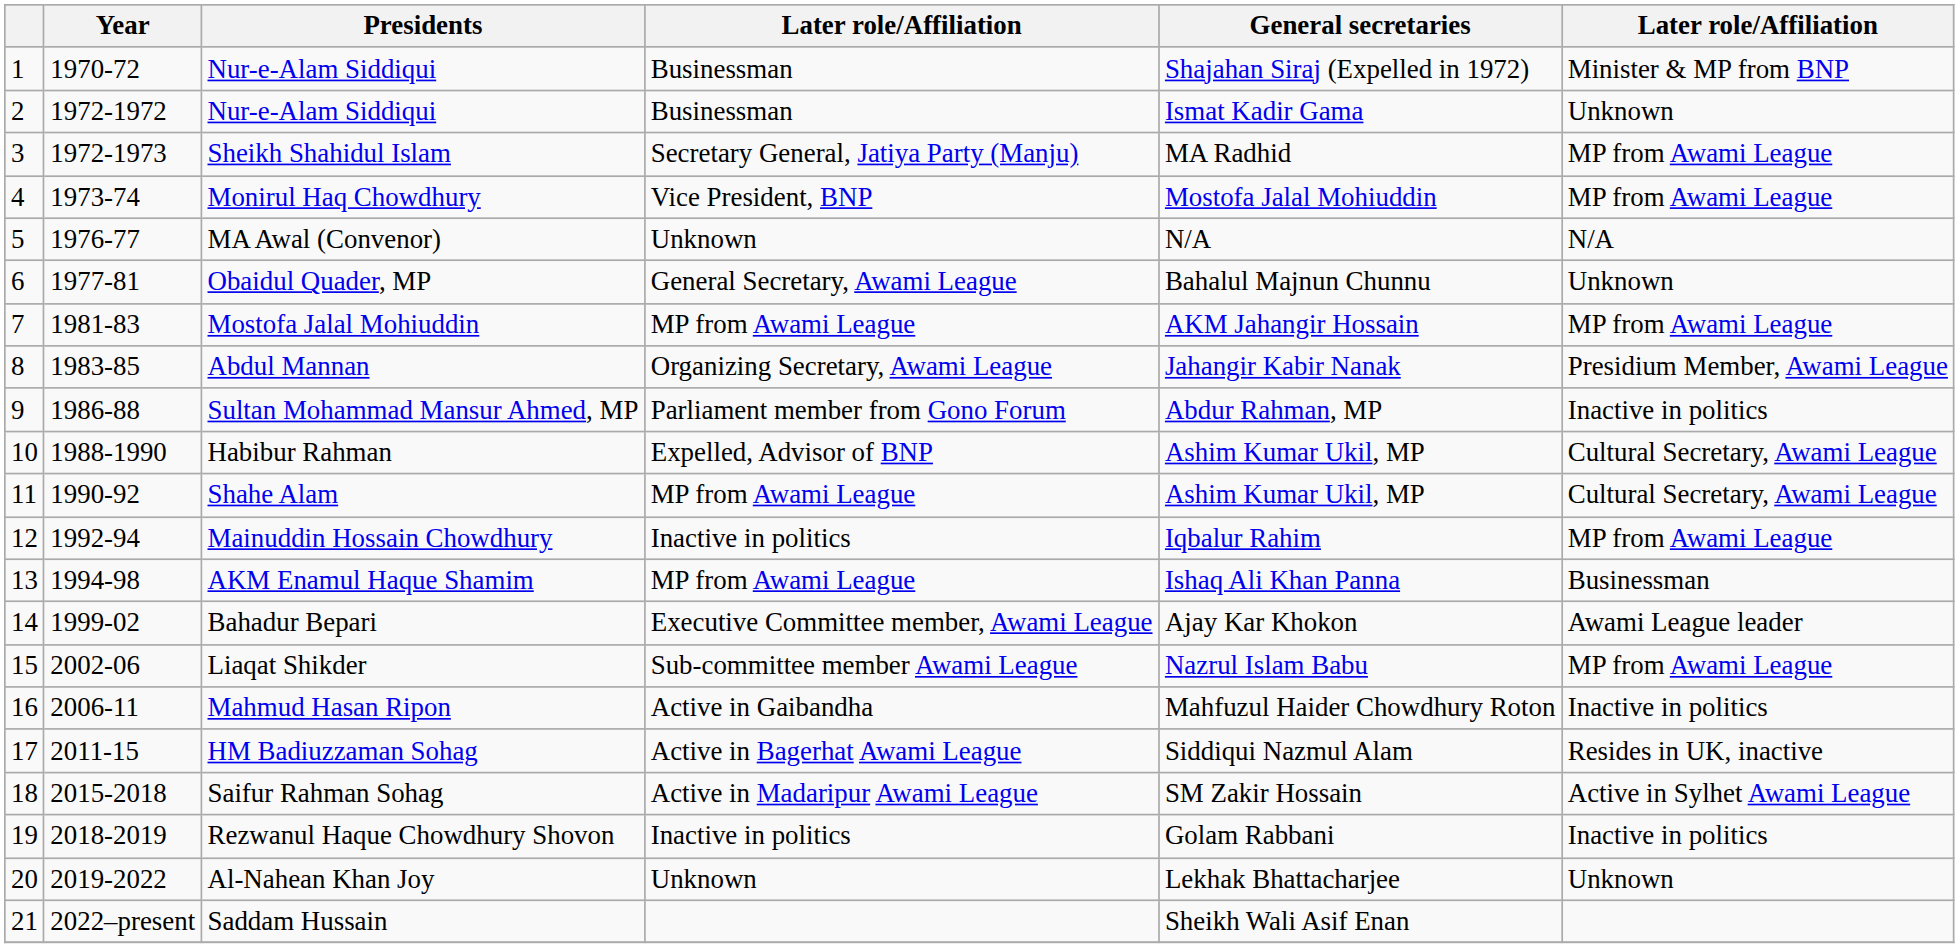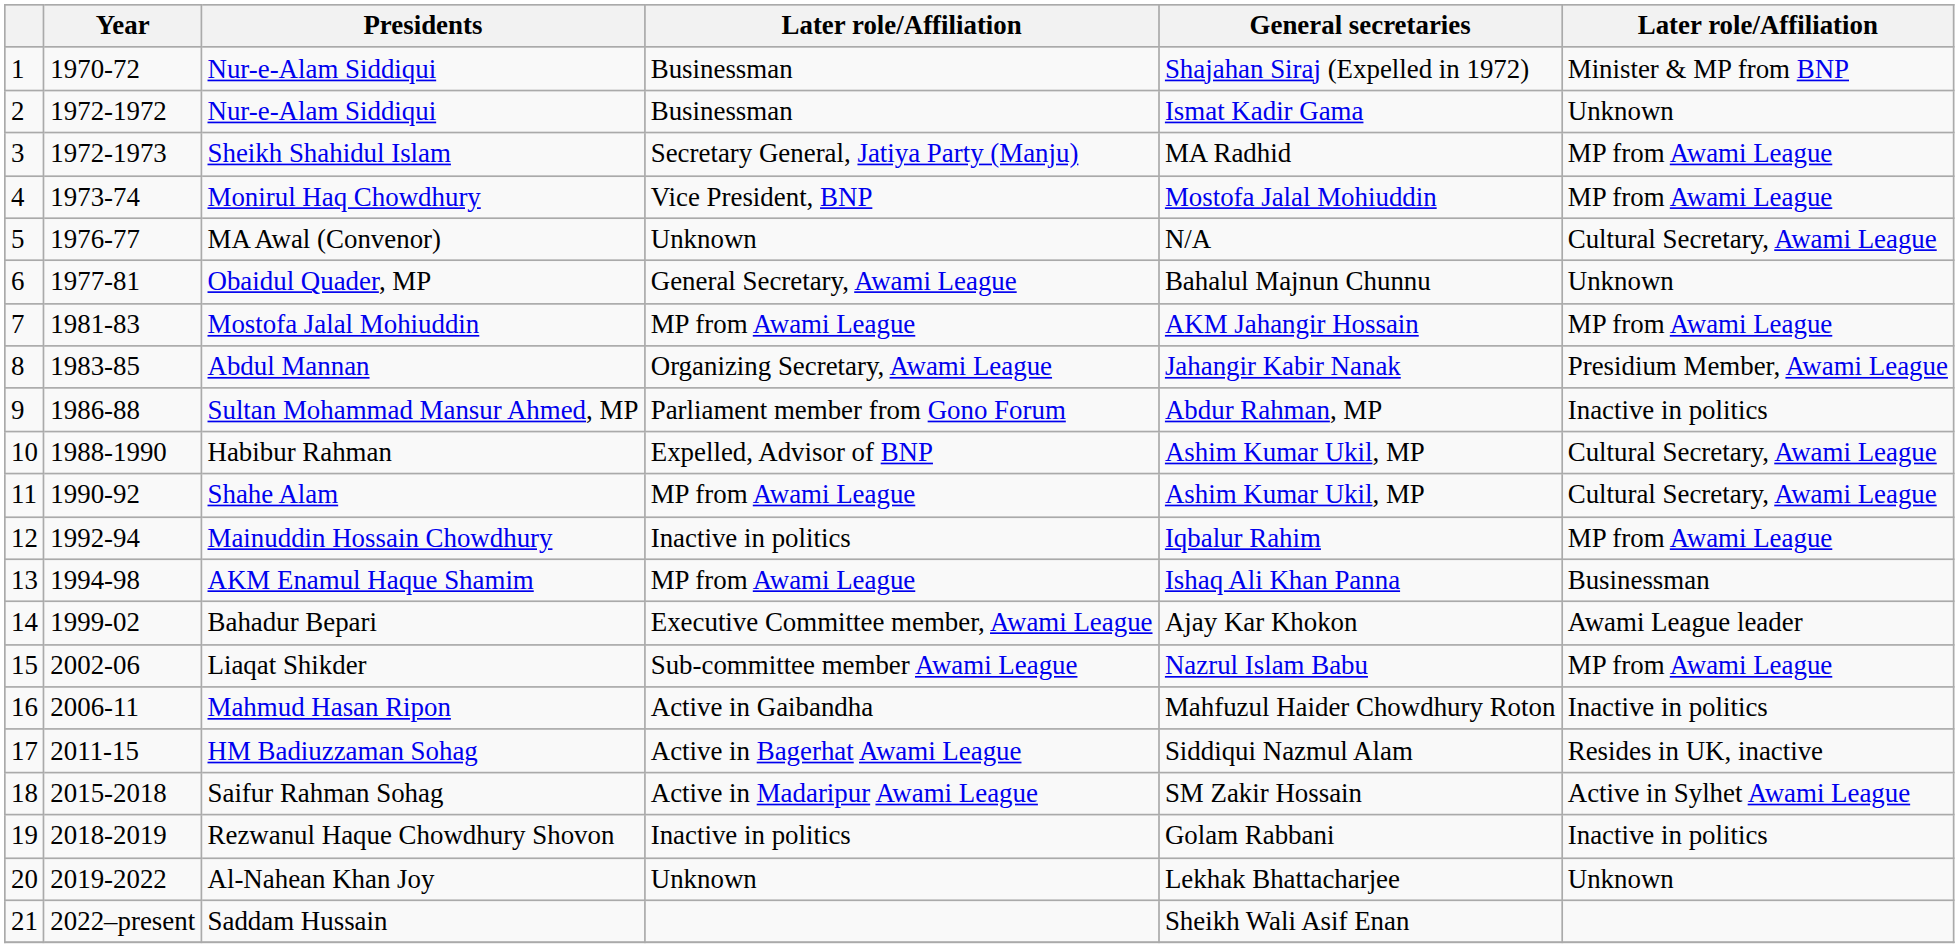 <table class="wikitable" style="text-align:left">
 <tr>
 <th></th>
 <th>Year</th>
 <th>Presidents</th>
 <th>Later role/Affiliation</th>
 <th>General secretaries</th>
 <th>Later role/Affiliation</th>
 </tr>
 <tr>
 <td align="left">1</td>
 <td>1970-72</td>
 <td><a href='#'>Nur-e-Alam Siddiqui</a></td>
 <td>Businessman</td>
 <td><a href='#'>Shajahan Siraj</a> (Expelled in 1972)</td>
 <td>Minister & MP from <a href='#'>BNP</a></td>
 </tr>
 <tr>
 <td align="left">2</td>
 <td>1972-1972</td>
 <td><a href='#'>Nur-e-Alam Siddiqui</a></td>
 <td>Businessman</td>
 <td><a href='#'>Ismat Kadir Gama</a></td>
 <td>Unknown</td>
 </tr>
 <tr>
 <td align="left">3</td>
 <td>1972-1973</td>
 <td><a href='#'>Sheikh Shahidul Islam</a></td>
 <td>Secretary General, <a href='#'>Jatiya Party (Manju)</a></td>
 <td>MA Radhid</td>
 <td>MP from <a href='#'>Awami League</a></td>
 </tr>
 <tr>
 <td align="left">4</td>
 <td>1973-74</td>
 <td><a href='#'>Monirul Haq Chowdhury</a></td>
 <td>Vice President, <a href='#'>BNP</a></td>
 <td><a href='#'>Mostofa Jalal Mohiuddin</a></td>
 <td>MP from <a href='#'>Awami League</a></td>
 </tr>
 <tr>
 <td align="left">5</td>
 <td>1976-77</td>
 <td>MA Awal (Convenor)</td>
 <td>Unknown</td>
 <td>N/A</td>
-<td>N/A</td>
+<td>Cultural Secretary, <a href='#'>Awami League</a></td>
 </tr>
 <tr>
 <td align="left">6</td>
 <td>1977-81</td>
 <td><a href='#'>Obaidul Quader</a>, MP</td>
 <td>General Secretary, <a href='#'>Awami League</a></td>
 <td>Bahalul Majnun Chunnu</td>
 <td>Unknown</td>
 </tr>
 <tr>
 <td align="left">7</td>
 <td>1981-83</td>
 <td><a href='#'>Mostofa Jalal Mohiuddin</a></td>
 <td>MP from <a href='#'>Awami League</a></td>
 <td><a href='#'>AKM Jahangir Hossain</a></td>
 <td>MP from <a href='#'>Awami League</a></td>
 </tr>
 <tr>
 <td align="left">8</td>
 <td>1983-85</td>
 <td><a href='#'>Abdul Mannan</a></td>
 <td>Organizing Secretary, <a href='#'>Awami League</a></td>
 <td><a href='#'>Jahangir Kabir Nanak</a></td>
 <td>Presidium Member, <a href='#'>Awami League</a></td>
 </tr>
 <tr>
 <td align="left">9</td>
 <td>1986-88</td>
 <td><a href='#'>Sultan Mohammad Mansur Ahmed</a>, MP</td>
 <td>Parliament member from <a href='#'>Gono Forum</a></td>
 <td><a href='#'>Abdur Rahman</a>, MP</td>
 <td>Inactive in politics</td>
 </tr>
 <tr>
 <td align="left">10</td>
 <td>1988-1990</td>
 <td>Habibur Rahman</td>
 <td>Expelled, Advisor of <a href='#'>BNP</a></td>
 <td><a href='#'>Ashim Kumar Ukil</a>, MP</td>
 <td>Cultural Secretary, <a href='#'>Awami League</a></td>
 </tr>
 <tr>
 <td align="left">11</td>
 <td>1990-92</td>
 <td><a href='#'>Shahe Alam</a></td>
 <td>MP from <a href='#'>Awami League</a></td>
 <td><a href='#'>Ashim Kumar Ukil</a>, MP</td>
 <td>Cultural Secretary, <a href='#'>Awami League</a></td>
 </tr>
 <tr>
 <td align="left">12</td>
 <td>1992-94</td>
 <td><a href='#'>Mainuddin Hossain Chowdhury</a></td>
 <td>Inactive in politics</td>
 <td><a href='#'>Iqbalur Rahim</a></td>
 <td>MP from <a href='#'>Awami League</a></td>
 </tr>
 <tr>
 <td align="left">13</td>
 <td>1994-98</td>
 <td><a href='#'>AKM Enamul Haque Shamim</a></td>
 <td>MP from <a href='#'>Awami League</a></td>
 <td><a href='#'>Ishaq Ali Khan Panna</a></td>
 <td>Businessman</td>
 </tr>
 <tr>
 <td align="left">14</td>
 <td>1999-02</td>
 <td>Bahadur Bepari</td>
 <td>Executive Committee member, <a href='#'>Awami League</a></td>
 <td>Ajay Kar Khokon</td>
 <td>Awami League leader</td>
 </tr>
 <tr>
 <td align="left">15</td>
 <td>2002-06</td>
 <td>Liaqat Shikder</td>
 <td>Sub-committee member <a href='#'>Awami League</a></td>
 <td><a href='#'>Nazrul Islam Babu</a></td>
 <td>MP from <a href='#'>Awami League</a></td>
 </tr>
 <tr>
 <td align="left">16</td>
 <td>2006-11</td>
 <td><a href='#'>Mahmud Hasan Ripon</a></td>
 <td>Active in Gaibandha</td>
 <td>Mahfuzul Haider Chowdhury Roton</td>
 <td>Inactive in politics</td>
 </tr>
 <tr>
 <td align="left">17</td>
 <td>2011-15</td>
 <td><a href='#'>HM Badiuzzaman Sohag</a></td>
 <td>Active in <a href='#'>Bagerhat</a> <a href='#'>Awami League</a></td>
 <td>Siddiqui Nazmul Alam</td>
 <td>Resides in UK, inactive</td>
 </tr>
 <tr>
 <td align="left">18</td>
 <td>2015-2018</td>
 <td>Saifur Rahman Sohag</td>
 <td>Active in <a href='#'>Madaripur</a> <a href='#'>Awami League</a></td>
 <td>SM Zakir Hossain</td>
 <td>Active in Sylhet <a href='#'>Awami League</a></td>
 </tr>
 <tr>
 <td align="left">19</td>
 <td>2018-2019</td>
 <td>Rezwanul Haque Chowdhury Shovon</td>
 <td>Inactive in politics</td>
 <td>Golam Rabbani</td>
 <td>Inactive in politics</td>
 </tr>
 <tr>
 <td align="left">20</td>
 <td>2019-2022</td>
 <td>Al-Nahean Khan Joy</td>
 <td>Unknown</td>
 <td>Lekhak Bhattacharjee</td>
 <td>Unknown</td>
 </tr>
 <tr>
 <td align="left">21</td>
 <td>2022–present</td>
 <td>Saddam Hussain</td>
 <td></td>
 <td>Sheikh Wali Asif Enan</td>
 <td></td>
 </tr>
 <tr>
 </tr>
 </table>
